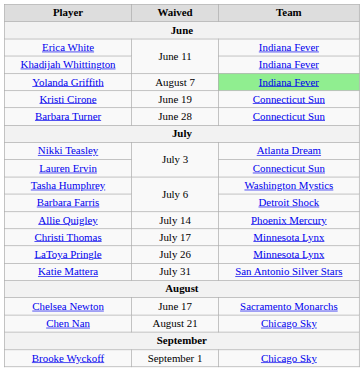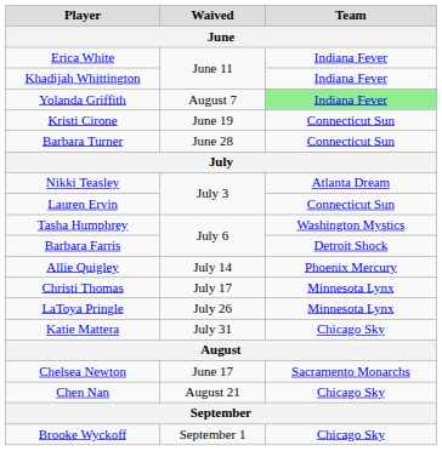 <table class="wikitable" style="text-align: center">
 <tr align="center" bgcolor="#dddddd">
 <td style="width:180px"><strong>Player</strong></td>
 <td style="width:120px"><strong>Waived</strong></td>
 <td style="width:200px"><strong>Team</strong></td>
 </tr>
 <tr>
 <th colspan="3">June</th>
 </tr>
 <tr>
 <td><a href='#'>Erica White</a></td>
 <td rowspan="2">June 11</td>
 <td><a href='#'>Indiana Fever</a></td>
 </tr>
 <tr>
 <td><a href='#'>Khadijah Whittington</a></td>
 <td><a href='#'>Indiana Fever</a></td>
 </tr>
 <tr>
 <td><a href='#'>Yolanda Griffith</a></td>
 <td>August 7</td>
 <td style="background: lightgreen;"><a href='#'>Indiana Fever</a></td>
 </tr>
 <tr>
 <td><a href='#'>Kristi Cirone</a></td>
 <td>June 19</td>
 <td><a href='#'>Connecticut Sun</a></td>
 </tr>
 <tr>
 <td><a href='#'>Barbara Turner</a></td>
 <td>June 28</td>
 <td><a href='#'>Connecticut Sun</a></td>
 </tr>
 <tr>
 <th colspan="3">July</th>
 </tr>
 <tr>
 <td><a href='#'>Nikki Teasley</a></td>
 <td rowspan="2">July 3</td>
 <td><a href='#'>Atlanta Dream</a></td>
 </tr>
 <tr>
 <td><a href='#'>Lauren Ervin</a></td>
 <td><a href='#'>Connecticut Sun</a></td>
 </tr>
 <tr>
 <td><a href='#'>Tasha Humphrey</a></td>
 <td rowspan="2">July 6</td>
 <td><a href='#'>Washington Mystics</a></td>
 </tr>
 <tr>
 <td><a href='#'>Barbara Farris</a></td>
 <td><a href='#'>Detroit Shock</a></td>
 </tr>
 <tr>
 <td><a href='#'>Allie Quigley</a></td>
 <td>July 14</td>
 <td><a href='#'>Phoenix Mercury</a></td>
 </tr>
 <tr>
 <td><a href='#'>Christi Thomas</a></td>
 <td>July 17</td>
 <td><a href='#'>Minnesota Lynx</a></td>
 </tr>
 <tr>
 <td><a href='#'>LaToya Pringle</a></td>
 <td>July 26</td>
 <td><a href='#'>Minnesota Lynx</a></td>
 </tr>
 <tr>
 <td><a href='#'>Katie Mattera</a></td>
 <td>July 31</td>
-<td><a href='#'>San Antonio Silver Stars</a></td>
+<td><a href='#'>Chicago Sky</a></td>
 </tr>
 <tr>
 <th colspan="3">August</th>
 </tr>
 <tr>
 <td><a href='#'>Chelsea Newton</a></td>
 <td>June 17</td>
 <td><a href='#'>Sacramento Monarchs</a></td>
 </tr>
 <tr>
 <td><a href='#'>Chen Nan</a></td>
 <td>August 21</td>
 <td><a href='#'>Chicago Sky</a></td>
 </tr>
 <tr>
 <th colspan="3">September</th>
 </tr>
 <tr>
 <td><a href='#'>Brooke Wyckoff</a></td>
 <td>September 1</td>
 <td><a href='#'>Chicago Sky</a></td>
 </tr>
 </table>
